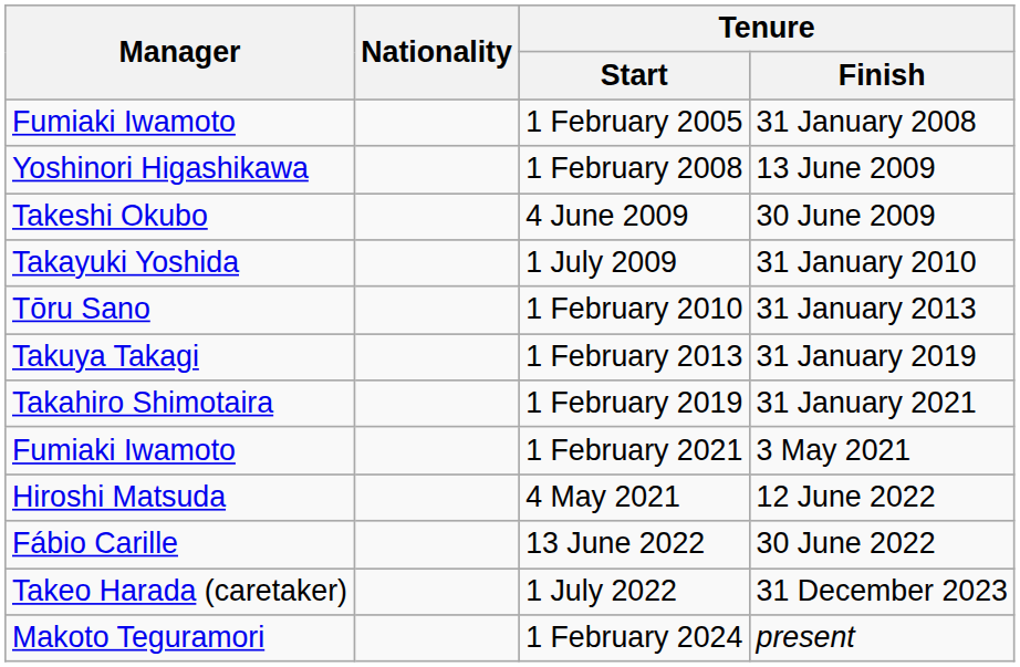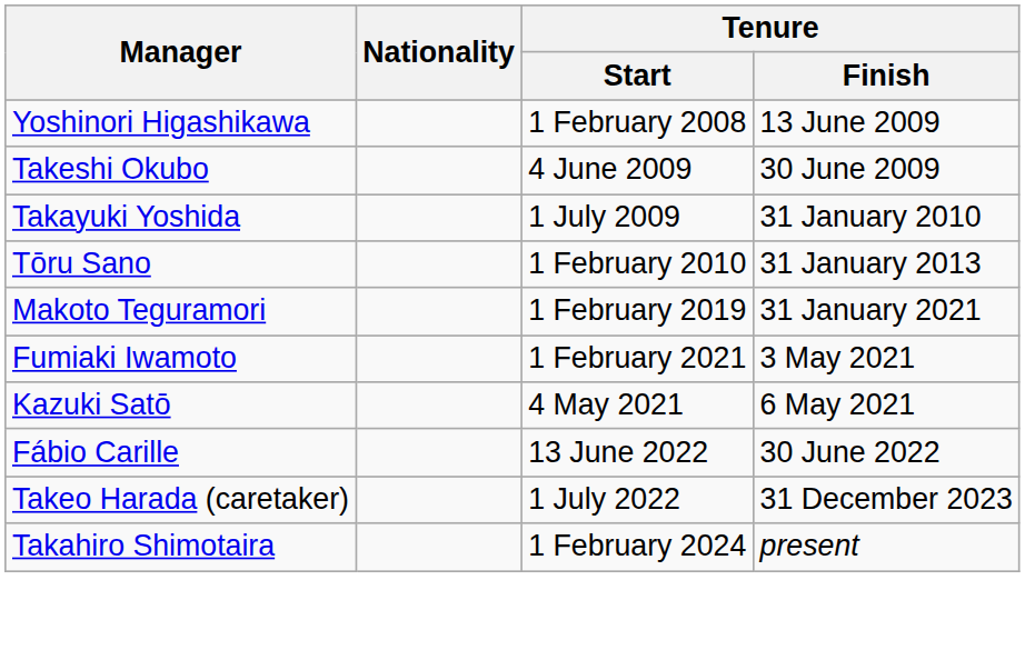 <table class="wikitable">
 <tr>
 <th rowspan="2">Manager</th>
 <th rowspan="2">Nationality</th>
 <th colspan="2">Tenure </th>
 </tr>
 <tr>
 <th>Start</th>
 <th>Finish </th>
-</tr>
-<tr>
-<td><a href='#'>Fumiaki Iwamoto</a></td>
-<td></td>
-<td>1 February 2005</td>
-<td>31 January 2008<br></td>
 </tr>
 <tr>
 <td><a href='#'>Yoshinori Higashikawa</a></td>
 <td></td>
 <td>1 February 2008</td>
 <td>13 June 2009<br></td>
 </tr>
 <tr>
 <td><a href='#'>Takeshi Okubo</a></td>
 <td></td>
 <td>4 June 2009</td>
 <td>30 June 2009<br></td>
 </tr>
 <tr>
 <td><a href='#'>Takayuki Yoshida</a></td>
 <td></td>
 <td>1 July 2009</td>
 <td>31 January 2010<br></td>
 </tr>
 <tr>
 <td><a href='#'>Tōru Sano</a></td>
 <td></td>
 <td>1 February 2010</td>
 <td>31 January 2013<br></td>
 </tr>
 <tr>
-<td><a href='#'>Takuya Takagi</a></td>
-<td></td>
-<td>1 February 2013</td>
-<td>31 January 2019<br></td>
-</tr>
-<tr>
-<td><a href='#'>Takahiro Shimotaira</a></td>
+<td><a href='#'>Makoto Teguramori</a></td>
 <td></td>
 <td>1 February 2019</td>
 <td>31 January 2021<br></td>
 </tr>
 <tr>
 <td><a href='#'>Fumiaki Iwamoto</a></td>
 <td></td>
 <td>1 February 2021</td>
 <td>3 May 2021<br></td>
 </tr>
 <tr>
-<td><a href='#'>Hiroshi Matsuda</a></td>
+<td><a href='#'>Kazuki Satō</a></td>
 <td></td>
 <td>4 May 2021</td>
-<td>12 June 2022<br></td>
+<td>6 May 2021<br></td>
 </tr>
 <tr>
 <td><a href='#'>Fábio Carille</a></td>
 <td></td>
 <td>13 June 2022</td>
 <td>30 June 2022<br></td>
 </tr>
 <tr>
 <td><a href='#'>Takeo Harada</a> (caretaker)</td>
 <td></td>
 <td>1 July 2022</td>
 <td>31 December 2023<br></td>
 </tr>
 <tr>
-<td><a href='#'>Makoto Teguramori</a></td>
+<td><a href='#'>Takahiro Shimotaira</a></td>
 <td></td>
 <td>1 February 2024</td>
 <td><em>present</em><br></td>
 </tr>
 </table>
